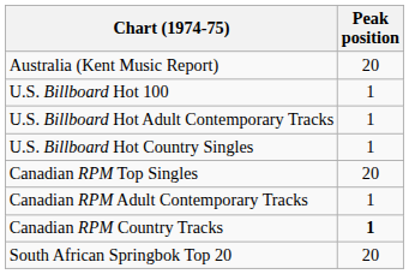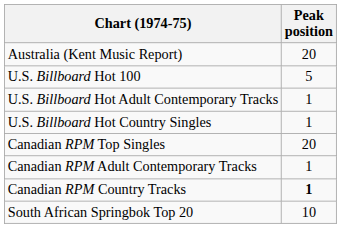 <table class="wikitable sortable">
 <tr>
 <th align="left">Chart (1974-75)</th>
 <th align="center">Peak<br>position</th>
 </tr>
 <tr>
 <td align="left">Australia (Kent Music Report)</td>
 <td align="center">20</td>
 </tr>
 <tr>
 <td align="left">U.S. <em>Billboard</em> Hot 100</td>
-<td align="center">1</td>
+<td align="center">5</td>
 </tr>
 <tr>
 <td align="left">U.S. <em>Billboard</em> Hot Adult Contemporary Tracks</td>
 <td align="center">1</td>
 </tr>
 <tr>
 <td align="left">U.S. <em>Billboard</em> Hot Country Singles</td>
 <td align="center">1</td>
 </tr>
 <tr>
 <td align="left">Canadian <em>RPM</em> Top Singles</td>
 <td align="center">20</td>
 </tr>
 <tr>
 <td align="left">Canadian <em>RPM</em> Adult Contemporary Tracks</td>
 <td align="center">1</td>
 </tr>
 <tr>
 <td align="left">Canadian <em>RPM</em> Country Tracks</td>
 <td align="center"><strong>1</strong></td>
 </tr>
 <tr>
 <td align="left">South African Springbok Top 20</td>
-<td align="center">20</td>
+<td align="center">10</td>
 </tr>
 </table>
